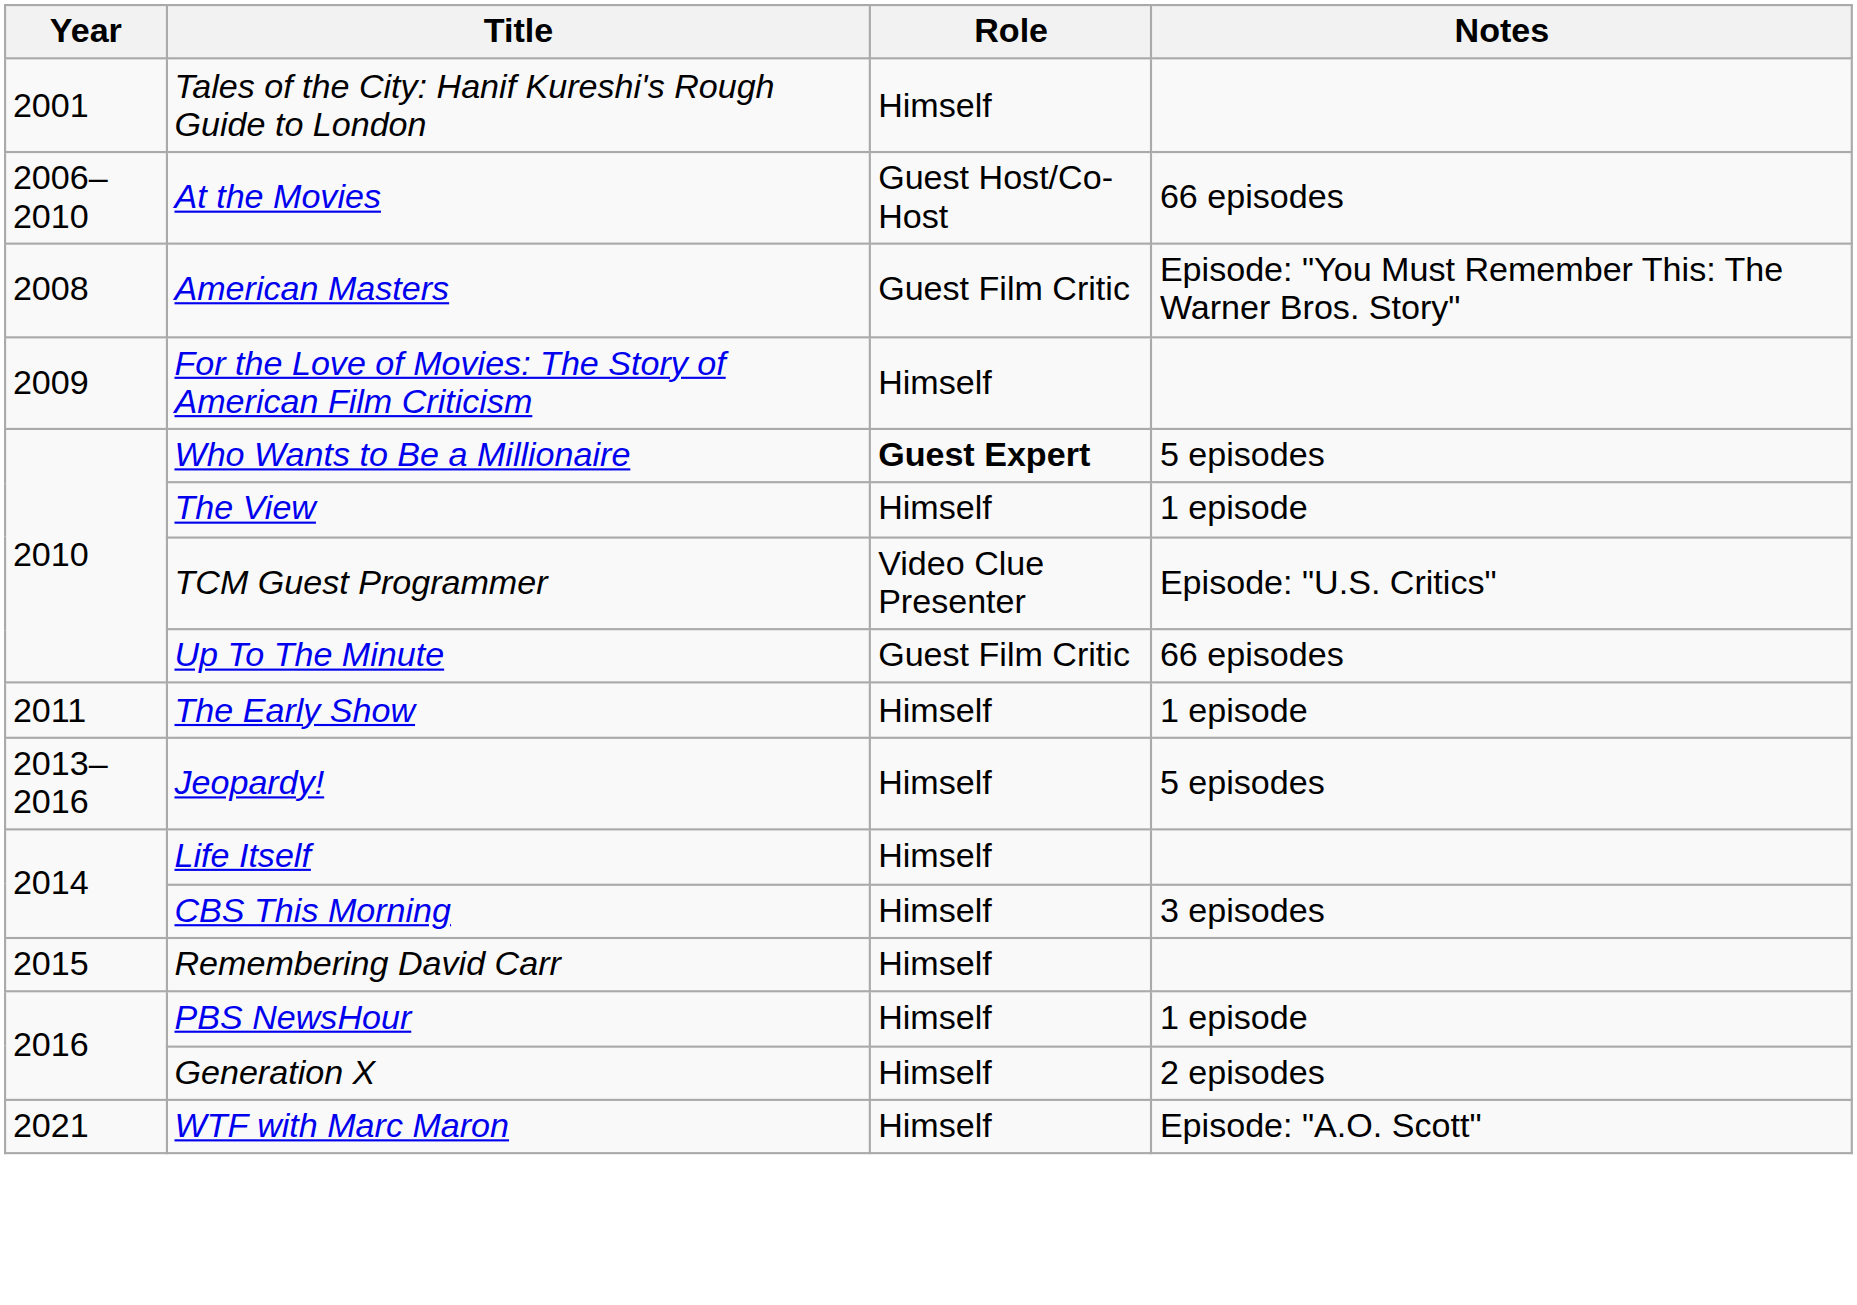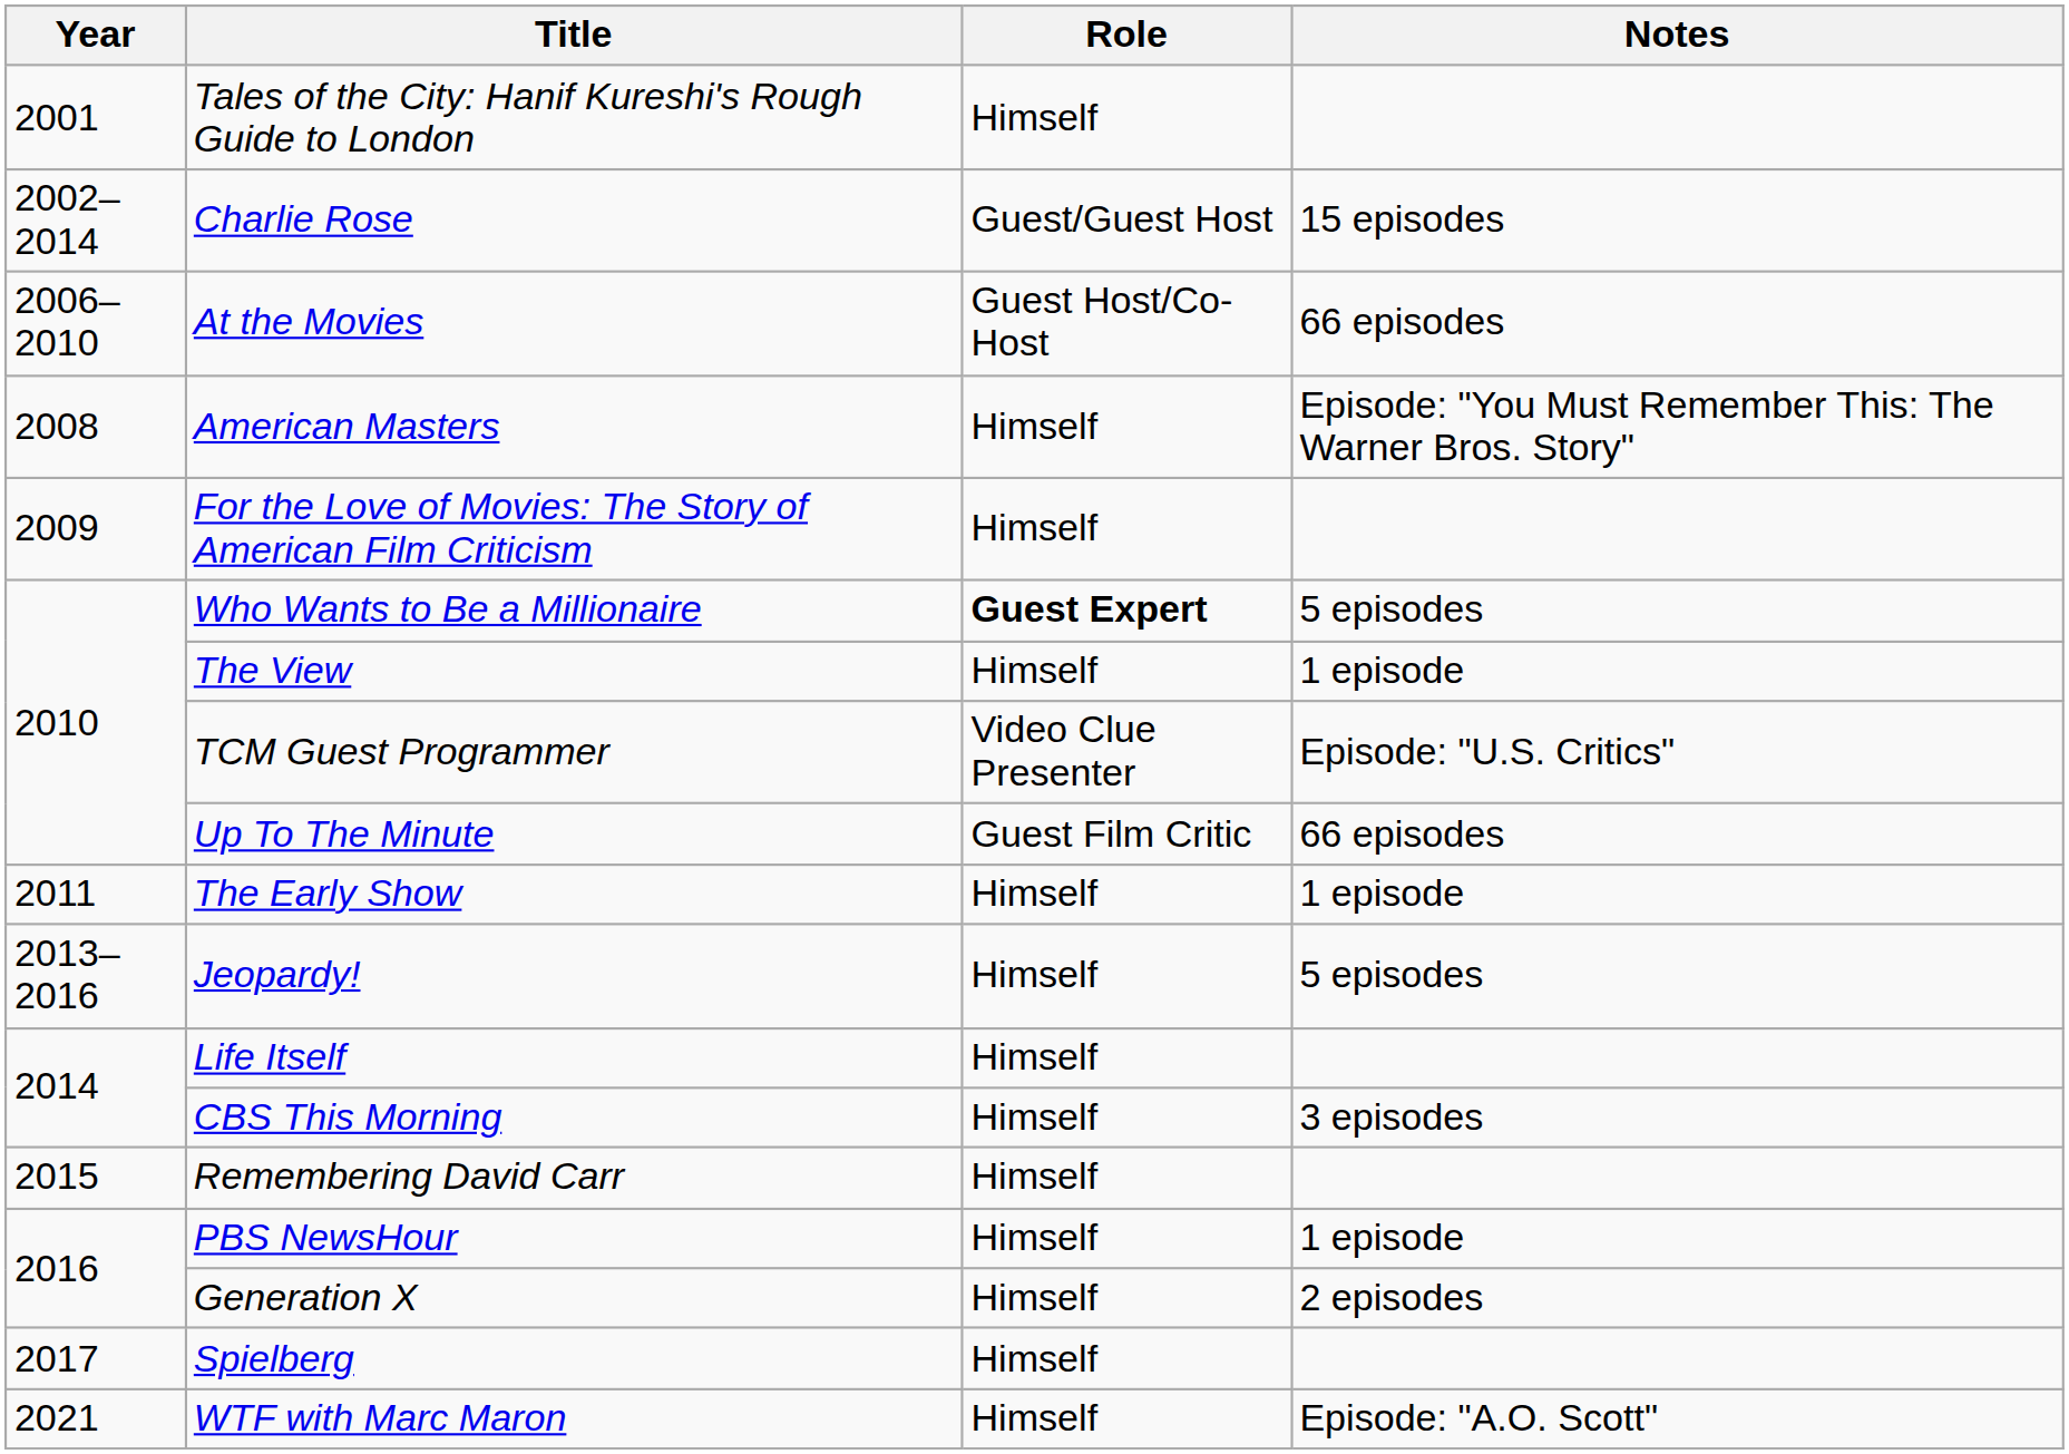 <table class="wikitable sortable">
 <tr>
 <th>Year</th>
 <th>Title</th>
 <th>Role</th>
 <th>Notes</th>
 </tr>
 <tr>
 <td>2001</td>
 <td><em>Tales of the City: Hanif Kureshi's Rough Guide to London</em></td>
 <td>Himself</td>
 <td></td>
 </tr>
 <tr>
+<td>2002–2014</td>
+<td><em><a href='#'>Charlie Rose</a></em></td>
+<td>Guest/Guest Host</td>
+<td>15 episodes</td>
+</tr>
+<tr>
 <td>2006–2010</td>
 <td><em><a href='#'>At the Movies</a></em></td>
 <td>Guest Host/Co-Host</td>
 <td>66 episodes</td>
 </tr>
 <tr>
 <td>2008</td>
 <td><em><a href='#'>American Masters</a></em></td>
-<td>Guest Film Critic</td>
+<td>Himself</td>
 <td>Episode: "You Must Remember This: The Warner Bros. Story"</td>
 </tr>
 <tr>
 <td>2009</td>
 <td><em><a href='#'>For the Love of Movies: The Story of American Film Criticism</a></em></td>
 <td>Himself</td>
 <td></td>
 </tr>
 <tr>
 <td rowspan="4">2010</td>
 <td><em><a href='#'>Who Wants to Be a Millionaire</a></em></td>
 <td><strong>Guest Expert</strong></td>
 <td>5 episodes</td>
 </tr>
 <tr>
 <td><em><a href='#'>The View</a></em></td>
 <td>Himself</td>
 <td>1 episode</td>
 </tr>
 <tr>
 <td><em>TCM Guest Programmer</em></td>
 <td>Video Clue Presenter</td>
 <td>Episode: "U.S. Critics"</td>
 </tr>
 <tr>
 <td><em><a href='#'>Up To The Minute</a></em></td>
 <td>Guest Film Critic</td>
 <td>66 episodes</td>
 </tr>
 <tr>
 <td>2011</td>
 <td><em><a href='#'>The Early Show</a></em></td>
 <td>Himself</td>
 <td>1 episode</td>
 </tr>
 <tr>
 <td>2013–2016</td>
 <td><em><a href='#'>Jeopardy!</a></em></td>
 <td>Himself</td>
 <td>5 episodes</td>
 </tr>
 <tr>
 <td rowspan="2">2014</td>
 <td><em><a href='#'>Life Itself</a></em></td>
 <td>Himself</td>
 <td></td>
 </tr>
 <tr>
 <td><em><a href='#'>CBS This Morning</a></em></td>
 <td>Himself</td>
 <td>3 episodes</td>
 </tr>
 <tr>
 <td>2015</td>
 <td><em>Remembering David Carr</em></td>
 <td>Himself</td>
 <td></td>
 </tr>
 <tr>
 <td rowspan="2">2016</td>
 <td><em><a href='#'>PBS NewsHour</a></em></td>
 <td>Himself</td>
 <td>1 episode</td>
 </tr>
 <tr>
 <td><em>Generation X</em></td>
 <td>Himself</td>
 <td>2 episodes</td>
 </tr>
 <tr>
+<td>2017</td>
+<td><em><a href='#'>Spielberg</a></em></td>
+<td>Himself</td>
+<td></td>
+</tr>
+<tr>
 <td>2021</td>
 <td><em><a href='#'>WTF with Marc Maron</a></em></td>
 <td>Himself</td>
 <td>Episode: "A.O. Scott"</td>
 </tr>
 </table>
